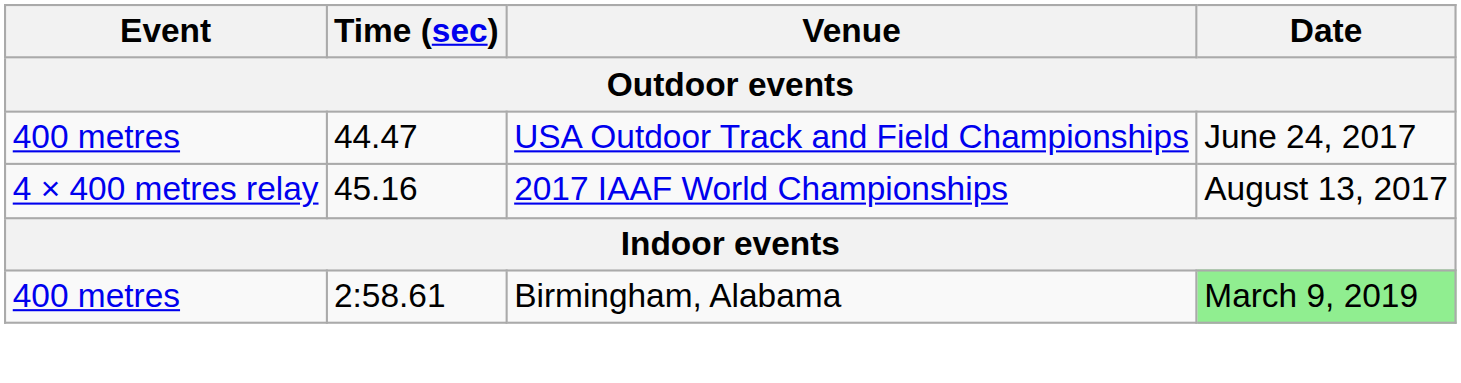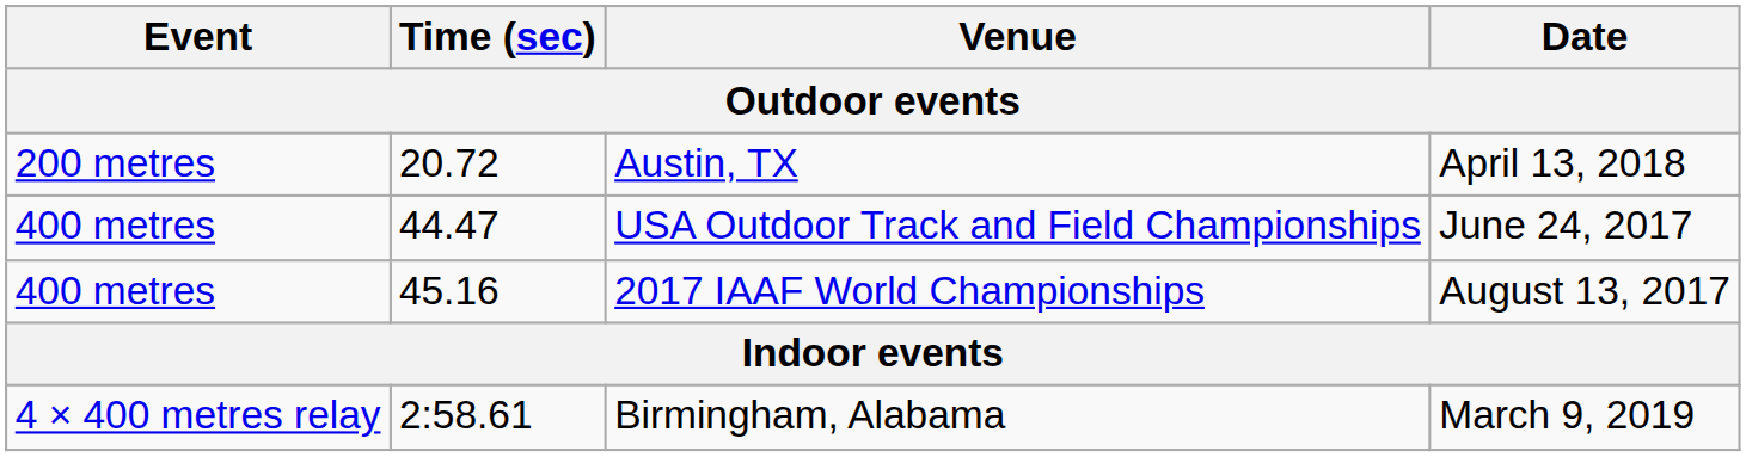 <table class=wikitable>
 <tr>
 <th>Event</th>
 <th>Time (<a href='#'>sec</a>)</th>
 <th>Venue</th>
 <th>Date</th>
 </tr>
 <tr>
 <th colspan=4>Outdoor events</th>
 </tr>
 <tr>
+<td><a href='#'>200 metres</a></td>
+<td>20.72</td>
+<td><a href='#'>Austin, TX</a></td>
+<td>April 13, 2018</td>
+</tr>
+<tr>
 <td><a href='#'>400 metres</a></td>
 <td>44.47</td>
 <td><a href='#'>USA Outdoor Track and Field Championships</a></td>
 <td>June 24, 2017</td>
 </tr>
 <tr>
-<td><a href='#'>4 × 400 metres relay</a></td>
+<td><a href='#'>400 metres</a></td>
 <td>45.16</td>
 <td><a href='#'>2017 IAAF World Championships</a></td>
 <td>August 13, 2017</td>
 </tr>
 <tr>
 <th colspan=4>Indoor events</th>
 </tr>
 <tr>
-<td><a href='#'>400 metres</a></td>
+<td><a href='#'>4 × 400 metres relay</a></td>
 <td>2:58.61</td>
 <td>Birmingham, Alabama</td>
-<td style="background: lightgreen;">March 9, 2019</td>
+<td>March 9, 2019</td>
 </tr>
 </table>
